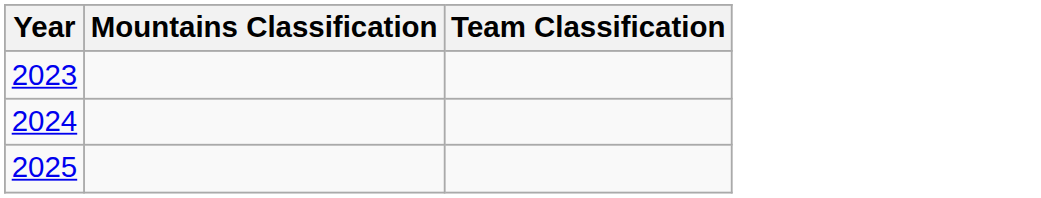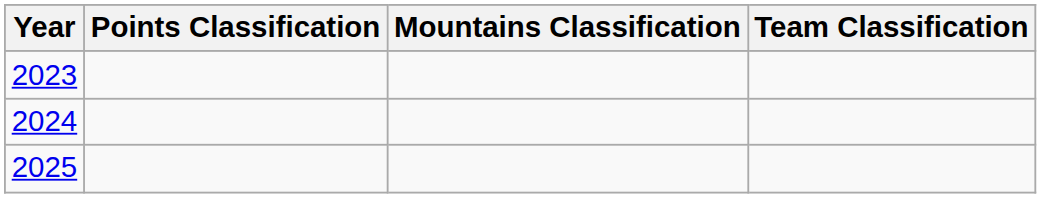 <table class= "wikitable sortable">
 <tr>
 <th>Year</th>
+<th>Points Classification </th>
 <th>Mountains Classification </th>
 <th>Team Classification </th>
 </tr>
 <tr>
 <td style="text-align:center;"><a href='#'>2023</a></td>
 <td></td>
 <td></td>
+<td></td>
 </tr>
 <tr>
 <td style="text-align:center;"><a href='#'>2024</a></td>
+<td></td>
 <td></td>
 <td></td>
 </tr>
 <tr>
 <td style="text-align:center;"><a href='#'>2025</a></td>
 <td></td>
 <td></td>
+<td></td>
 </tr>
 </table>
